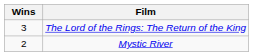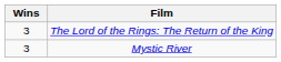 <table class="wikitable" rowspan="2" style="text-align:center;" background: #f6e39c;>
 <tr>
 <th scope="col" style="width:55px;">Wins</th>
 <th scope="col" style="text-align:center;">Film</th>
 </tr>
 <tr>
 <td>3</td>
 <td><em><a href='#'>The Lord of the Rings: The Return of the King</a></em></td>
 </tr>
 <tr>
-<td>2</td>
+<td>3</td>
 <td><em><a href='#'>Mystic River</a></em></td>
 </tr>
 </table>
